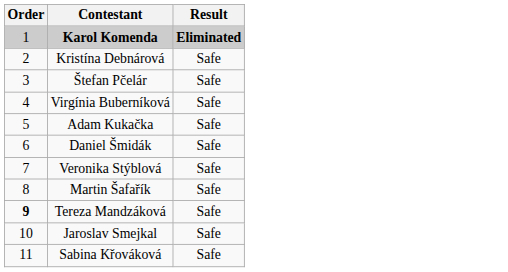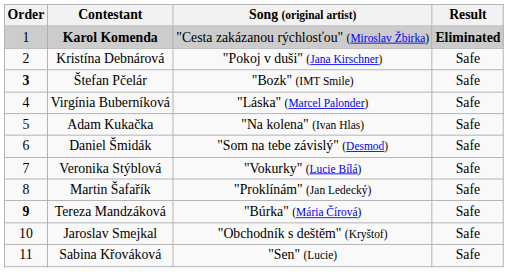 <table class="wikitable plainrowheaders" style="text-align:center;">
 <tr>
 <th scope="col">Order</th>
 <th scope="col">Contestant</th>
+<th scope="col">Song <small>(original artist)</small></th>
 <th scope="col">Result</th>
 </tr>
 <tr style="background:#ccc;">
 <td>1</td>
 <td><strong>Karol Komenda</strong></td>
+<td>"Cesta zakázanou rýchlosťou" <small>(<a href='#'>Miroslav Žbirka</a>)</small></td>
 <td><strong>Eliminated</strong></td>
 </tr>
 <tr>
 <td>2</td>
 <td>Kristína Debnárová</td>
+<td>"Pokoj v duši" <small>(<a href='#'>Jana Kirschner</a>)</small></td>
 <td>Safe</td>
 </tr>
 <tr>
-<td>3</td>
+<td><strong>3</strong></td>
 <td>Štefan Pčelár</td>
+<td>"Bozk" <small>(IMT Smile)</small></td>
 <td>Safe</td>
 </tr>
 <tr>
 <td>4</td>
 <td>Virgínia Buberníková</td>
+<td>"Láska" <small>(<a href='#'>Marcel Palonder</a>) </small></td>
 <td>Safe</td>
 </tr>
 <tr>
 <td>5</td>
 <td>Adam Kukačka</td>
+<td>"Na kolena" <small>(Ivan Hlas)</small></td>
 <td>Safe</td>
 </tr>
 <tr>
 <td>6</td>
 <td>Daniel Šmidák</td>
+<td>"Som na tebe závislý" <small>(<a href='#'>Desmod</a>)</small></td>
 <td>Safe</td>
 </tr>
 <tr>
 <td>7</td>
 <td>Veronika Stýblová</td>
+<td>"Vokurky" <small>(<a href='#'>Lucie Bílá</a>)</small></td>
 <td>Safe</td>
 </tr>
 <tr>
 <td>8</td>
 <td>Martin Šafařík</td>
+<td>"Proklínám" <small>(Jan Ledecký)</small></td>
 <td>Safe</td>
 </tr>
 <tr>
 <td><strong>9</strong></td>
 <td>Tereza Mandzáková</td>
+<td>"Búrka" <small>(<a href='#'>Mária Čírová</a>)</small></td>
 <td>Safe</td>
 </tr>
 <tr>
 <td>10</td>
 <td>Jaroslav Smejkal</td>
+<td>"Obchodník s deštěm" <small>(Kryštof)</small></td>
 <td>Safe</td>
 </tr>
 <tr>
 <td>11</td>
 <td>Sabina Křováková</td>
+<td>"Sen" <small>(Lucie)</small></td>
 <td>Safe</td>
 </tr>
 </table>
